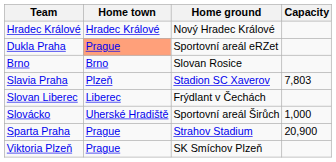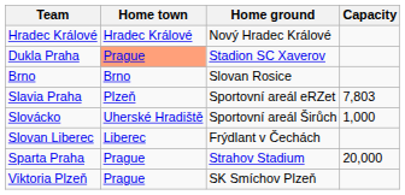 <table class="wikitable sortable">
 <tr>
 <th>Team</th>
 <th>Home town</th>
 <th>Home ground</th>
 <th>Capacity</th>
 </tr>
 <tr>
 <td><a href='#'>Hradec Králové</a></td>
 <td><a href='#'>Hradec Králové</a></td>
 <td>Nový Hradec Králové</td>
 <td></td>
 </tr>
 <tr>
 <td><a href='#'>Dukla Praha</a></td>
 <td style="background: lightsalmon;"><a href='#'>Prague</a></td>
-<td>Sportovní areál eRZet</td>
+<td><a href='#'>Stadion SC Xaverov</a></td>
 <td></td>
 </tr>
 <tr>
 <td><a href='#'>Brno</a></td>
 <td><a href='#'>Brno</a></td>
 <td>Slovan Rosice</td>
 <td></td>
 </tr>
 <tr>
 <td><a href='#'>Slavia Praha</a></td>
 <td><a href='#'>Plzeň</a></td>
-<td><a href='#'>Stadion SC Xaverov</a></td>
+<td>Sportovní areál eRZet</td>
 <td>7,803</td>
+</tr>
+<tr>
+<td><a href='#'>Slovácko</a></td>
+<td><a href='#'>Uherské Hradiště</a></td>
+<td>Sportovní areál Širůch</td>
+<td>1,000</td>
 </tr>
 <tr>
 <td><a href='#'>Slovan Liberec</a></td>
 <td><a href='#'>Liberec</a></td>
 <td>Frýdlant v Čechách</td>
 <td></td>
 </tr>
 <tr>
-<td><a href='#'>Slovácko</a></td>
-<td><a href='#'>Uherské Hradiště</a></td>
-<td>Sportovní areál Širůch</td>
-<td>1,000</td>
-</tr>
-<tr>
 <td><a href='#'>Sparta Praha</a></td>
 <td><a href='#'>Prague</a></td>
 <td><a href='#'>Strahov Stadium</a></td>
-<td>20,900</td>
+<td>20,000</td>
 </tr>
 <tr>
 <td><a href='#'>Viktoria Plzeň</a></td>
 <td><a href='#'>Prague</a></td>
 <td>SK Smíchov Plzeň</td>
 <td></td>
 </tr>
 </table>
